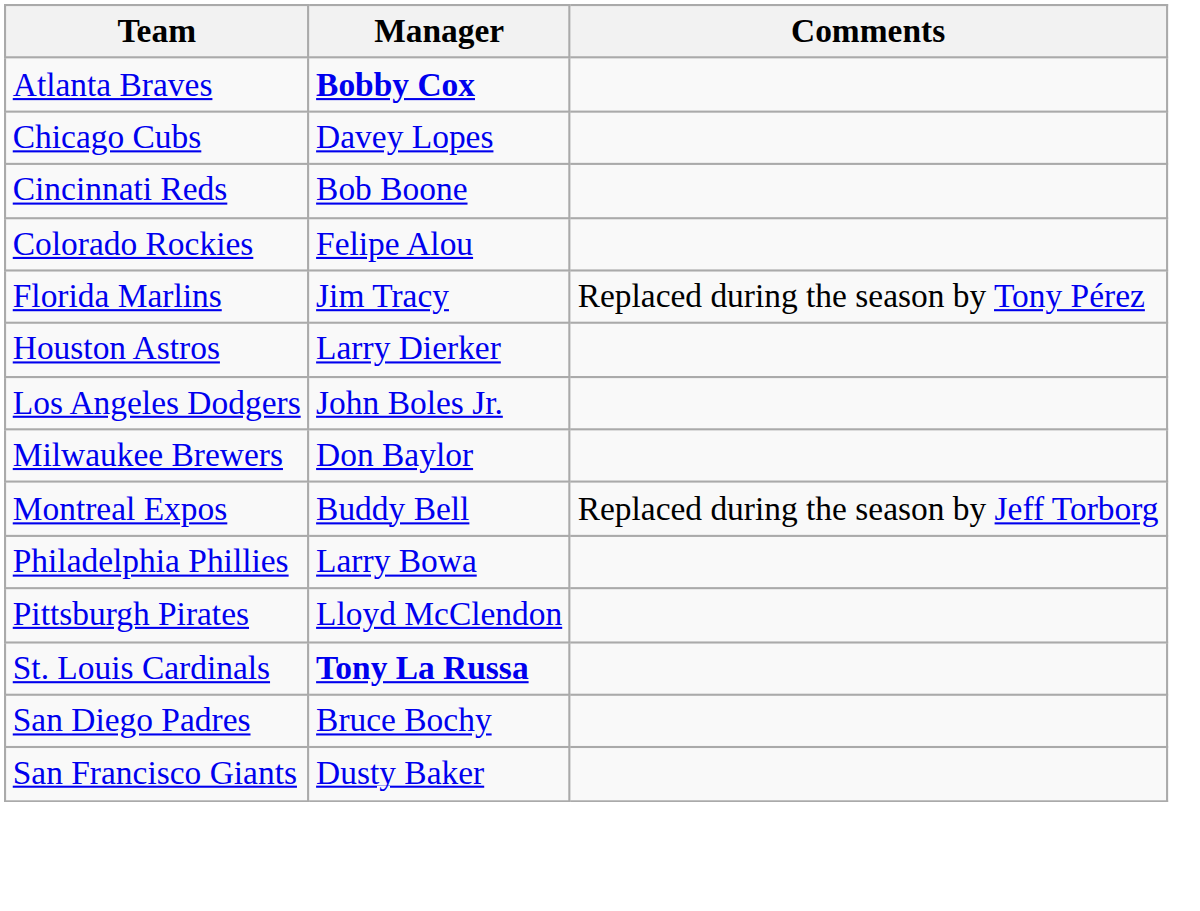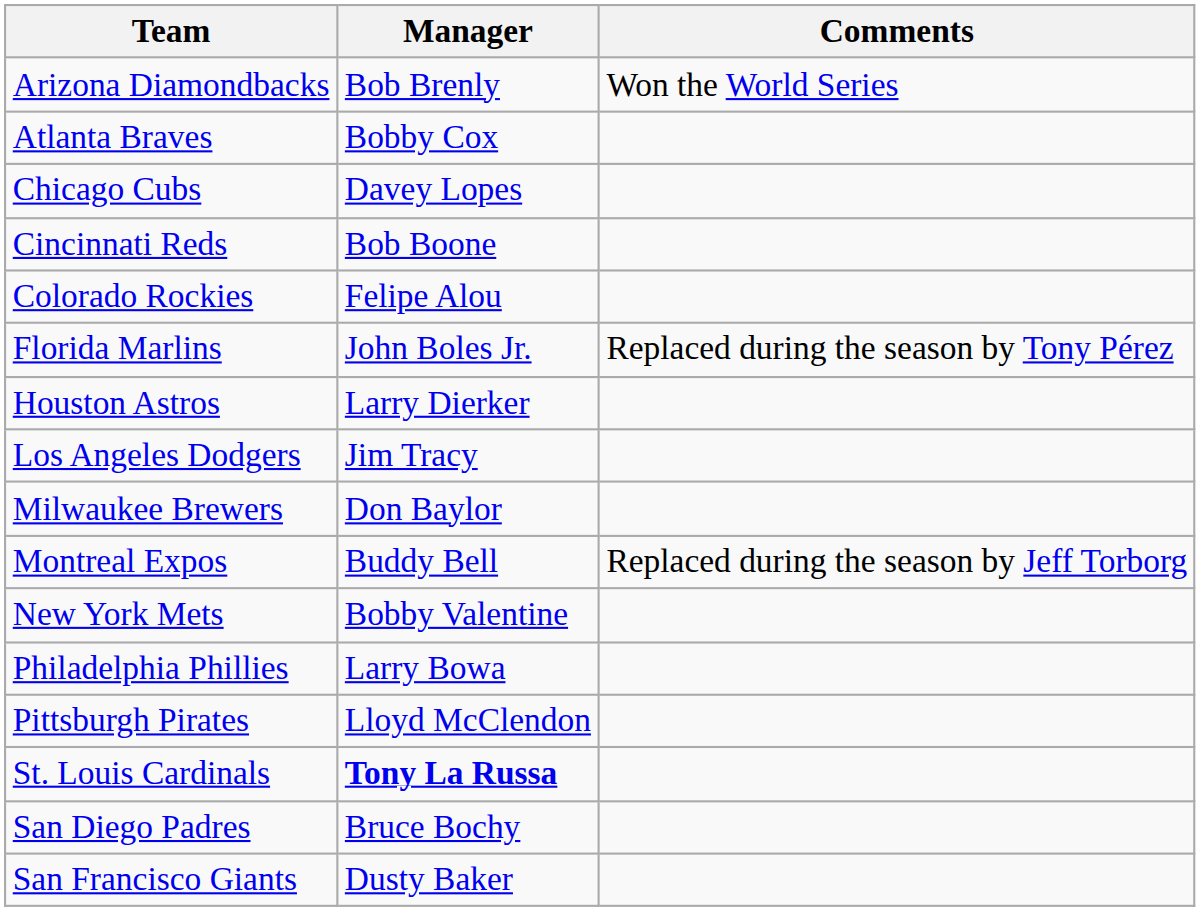 <table class="wikitable">
 <tr>
 <th>Team</th>
 <th>Manager</th>
 <th>Comments</th>
 </tr>
 <tr>
+<td><a href='#'>Arizona Diamondbacks</a></td>
+<td><a href='#'>Bob Brenly</a></td>
+<td>Won the <a href='#'>World Series</a></td>
+</tr>
+<tr>
 <td><a href='#'>Atlanta Braves</a></td>
-<td><strong><a href='#'>Bobby Cox</a></strong></td>
+<td><a href='#'>Bobby Cox</a></td>
 <td></td>
 </tr>
 <tr>
 <td><a href='#'>Chicago Cubs</a></td>
 <td><a href='#'>Davey Lopes</a></td>
 <td></td>
 </tr>
 <tr>
 <td><a href='#'>Cincinnati Reds</a></td>
 <td><a href='#'>Bob Boone</a></td>
 <td></td>
 </tr>
 <tr>
 <td><a href='#'>Colorado Rockies</a></td>
 <td><a href='#'>Felipe Alou</a></td>
 <td></td>
 </tr>
 <tr>
 <td><a href='#'>Florida Marlins</a></td>
-<td><a href='#'>Jim Tracy</a></td>
+<td><a href='#'>John Boles Jr.</a></td>
 <td>Replaced during the season by <a href='#'>Tony Pérez</a></td>
 </tr>
 <tr>
 <td><a href='#'>Houston Astros</a></td>
 <td><a href='#'>Larry Dierker</a></td>
 <td></td>
 </tr>
 <tr>
 <td><a href='#'>Los Angeles Dodgers</a></td>
-<td><a href='#'>John Boles Jr.</a></td>
+<td><a href='#'>Jim Tracy</a></td>
 <td></td>
 </tr>
 <tr>
 <td><a href='#'>Milwaukee Brewers</a></td>
 <td><a href='#'>Don Baylor</a></td>
 <td></td>
 </tr>
 <tr>
 <td><a href='#'>Montreal Expos</a></td>
 <td><a href='#'>Buddy Bell</a></td>
 <td>Replaced during the season by <a href='#'>Jeff Torborg</a></td>
+</tr>
+<tr>
+<td><a href='#'>New York Mets</a></td>
+<td><a href='#'>Bobby Valentine</a></td>
+<td></td>
 </tr>
 <tr>
 <td><a href='#'>Philadelphia Phillies</a></td>
 <td><a href='#'>Larry Bowa</a></td>
 <td></td>
 </tr>
 <tr>
 <td><a href='#'>Pittsburgh Pirates</a></td>
 <td><a href='#'>Lloyd McClendon</a></td>
 <td></td>
 </tr>
 <tr>
 <td><a href='#'>St. Louis Cardinals</a></td>
 <td><strong><a href='#'>Tony La Russa</a></strong></td>
 <td></td>
 </tr>
 <tr>
 <td><a href='#'>San Diego Padres</a></td>
 <td><a href='#'>Bruce Bochy</a></td>
 <td></td>
 </tr>
 <tr>
 <td><a href='#'>San Francisco Giants</a></td>
 <td><a href='#'>Dusty Baker</a></td>
 <td></td>
 </tr>
 </table>
